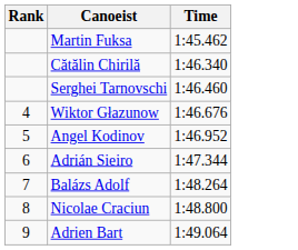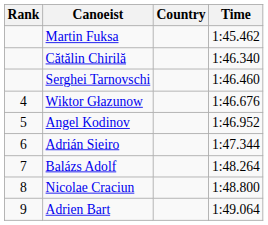 <table class="wikitable" style="text-align:center">
 <tr>
 <th>Rank</th>
 <th>Canoeist</th>
+<th>Country</th>
 <th>Time</th>
 </tr>
 <tr>
 <td></td>
 <td align=left><a href='#'>Martin Fuksa</a></td>
+<td align=left></td>
 <td>1:45.462 <strong></strong></td>
 </tr>
 <tr>
 <td></td>
 <td align=left><a href='#'>Cătălin Chirilă</a></td>
+<td align=left></td>
 <td>1:46.340</td>
 </tr>
 <tr>
 <td></td>
 <td align=left><a href='#'>Serghei Tarnovschi</a></td>
+<td align=left></td>
 <td>1:46.460</td>
 </tr>
 <tr>
 <td>4</td>
 <td align=left><a href='#'>Wiktor Głazunow</a></td>
+<td align=left></td>
 <td>1:46.676</td>
 </tr>
 <tr>
 <td>5</td>
 <td align=left><a href='#'>Angel Kodinov</a></td>
+<td align=left></td>
 <td>1:46.952</td>
 </tr>
 <tr>
 <td>6</td>
 <td align=left><a href='#'>Adrián Sieiro</a></td>
+<td align=left></td>
 <td>1:47.344</td>
 </tr>
 <tr>
 <td>7</td>
 <td align=left><a href='#'>Balázs Adolf</a></td>
+<td align=left></td>
 <td>1:48.264</td>
 </tr>
 <tr>
 <td>8</td>
 <td align=left><a href='#'>Nicolae Craciun</a></td>
+<td align=left></td>
 <td>1:48.800</td>
 </tr>
 <tr>
 <td>9</td>
 <td align=left><a href='#'>Adrien Bart</a></td>
+<td align=left></td>
 <td>1:49.064</td>
 </tr>
 </table>
